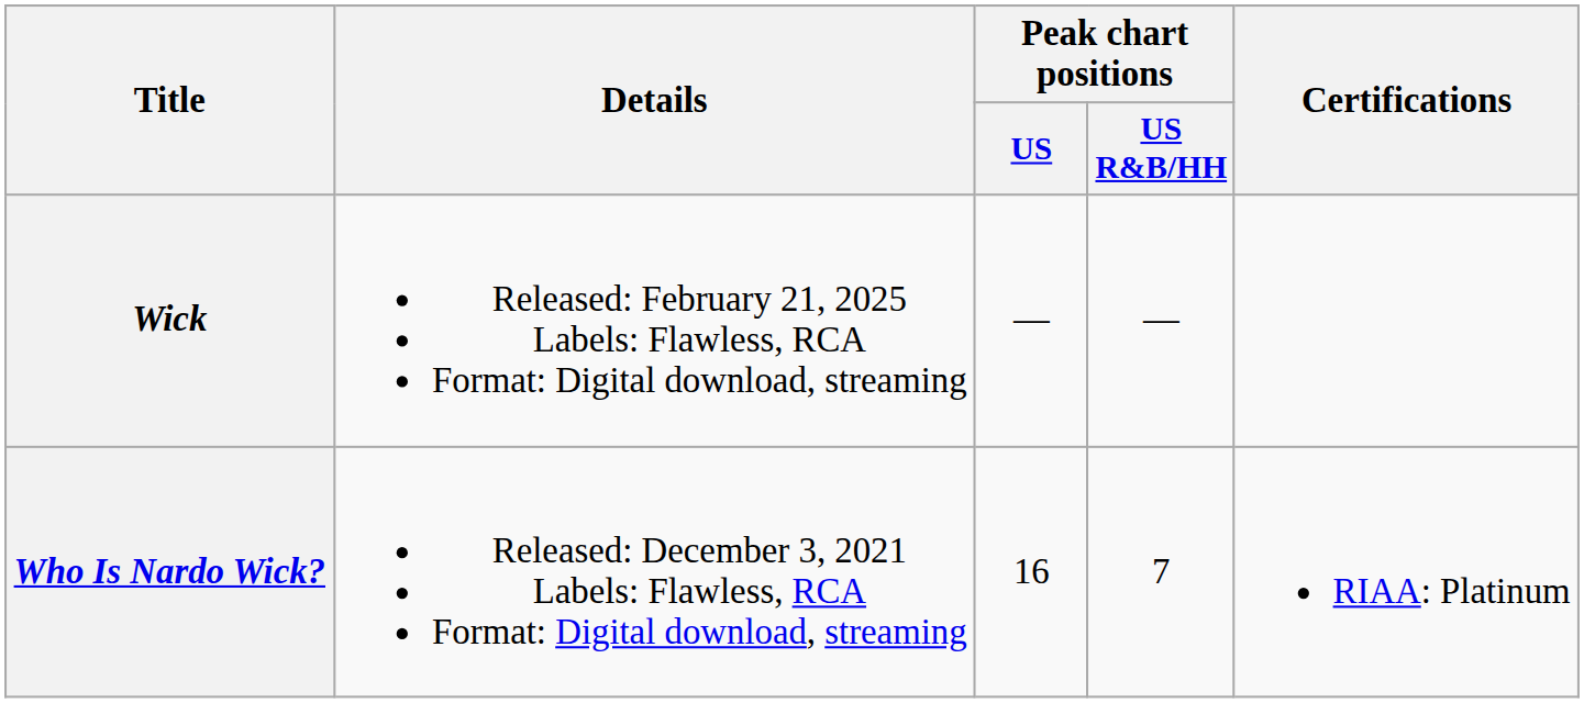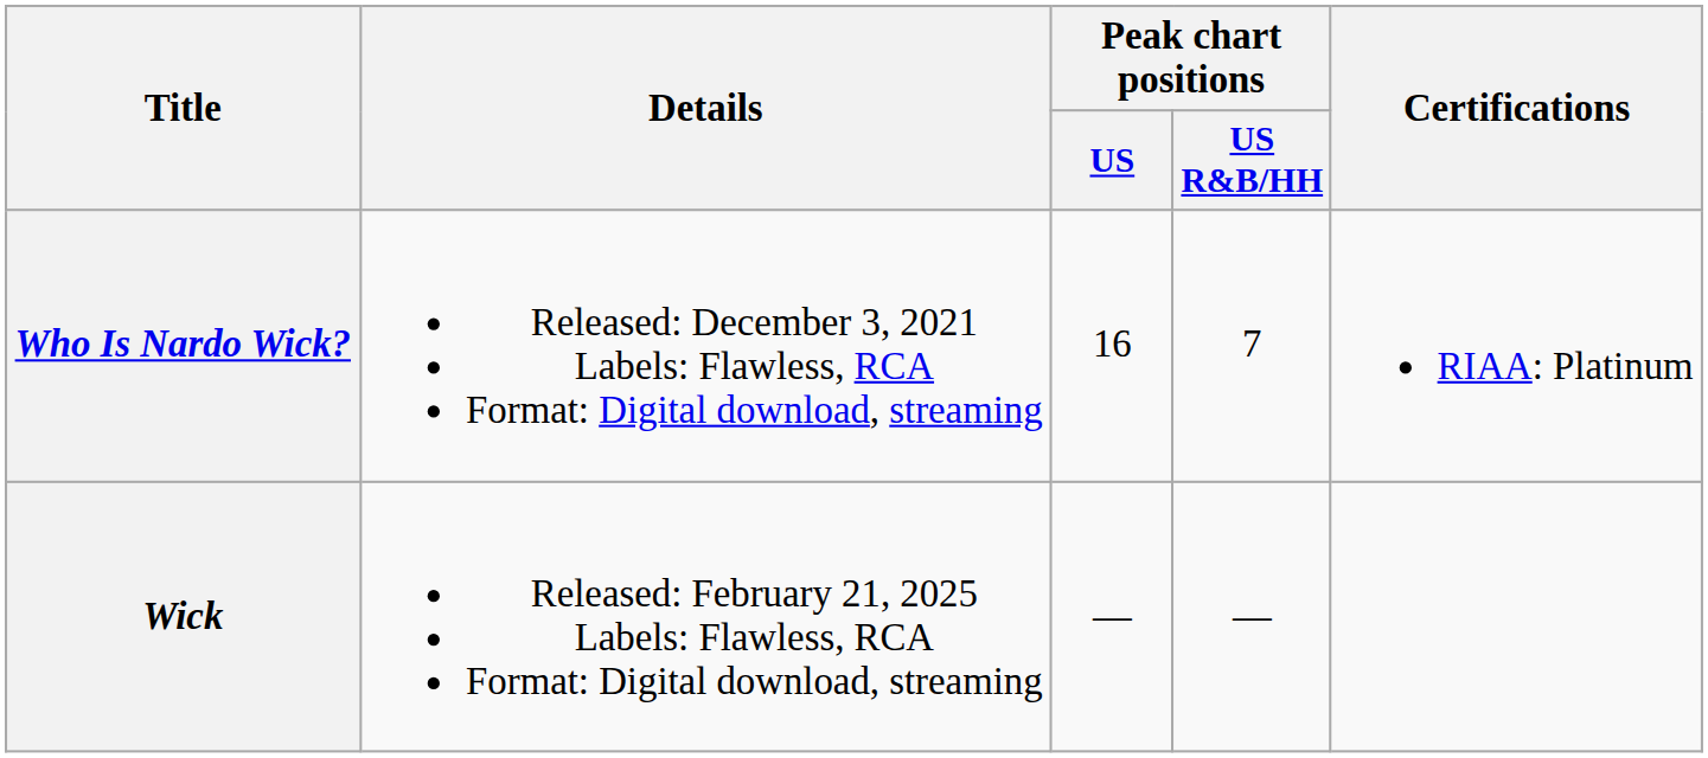 <table class="wikitable plainrowheaders" style="text-align:center;">
 <tr>
 <th scope="col" rowspan="2">Title</th>
 <th scope="col" rowspan="2">Details</th>
 <th scope="col" colspan="2">Peak chart positions</th>
 <th scope="col" rowspan="2">Certifications</th>
 </tr>
 <tr>
 <th scope="col" style="width:3em;font-size:90%;"><a href='#'>US</a><br></th>
 <th scope="col" style="width:3em;font-size:90%;"><a href='#'>US<br>R&B/HH</a><br></th>
 </tr>
 <tr>
+<th scope="row"><em><a href='#'>Who Is Nardo Wick?</a></em></th>
+<td><br><ul><li>Released: December 3, 2021</li><li>Labels: Flawless, <a href='#'>RCA</a></li><li>Format: <a href='#'>Digital download</a>, <a href='#'>streaming</a></li></ul></td>
+<td>16</td>
+<td>7</td>
+<td><br><ul><li><a href='#'>RIAA</a>: Platinum</li></ul></td>
+</tr>
+<tr>
 <th scope="row"><em>Wick</em></th>
 <td><br><ul><li>Released: February 21, 2025</li><li>Labels: Flawless, RCA</li><li>Format: Digital download, streaming</li></ul></td>
 <td>—</td>
 <td>—</td>
 <td></td>
 </tr>
-<tr>
-<th scope="row"><em><a href='#'>Who Is Nardo Wick?</a></em></th>
-<td><br><ul><li>Released: December 3, 2021</li><li>Labels: Flawless, <a href='#'>RCA</a></li><li>Format: <a href='#'>Digital download</a>, <a href='#'>streaming</a></li></ul></td>
-<td>16</td>
-<td>7</td>
-<td><br><ul><li><a href='#'>RIAA</a>: Platinum</li></ul></td>
-</tr>
 </table>
